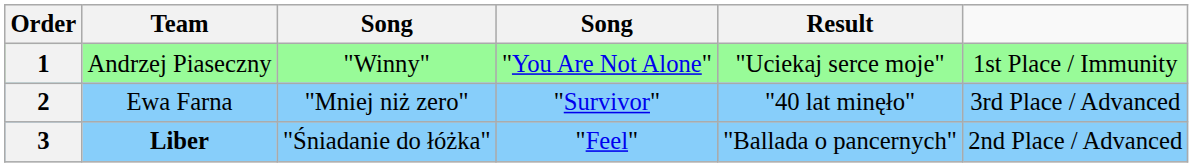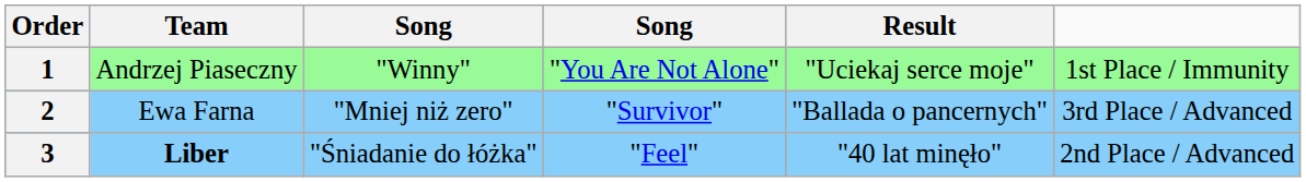 <table class="wikitable plainrowheaders sortable" style="text-align: center; width: auto;">
 <tr>
 <th scope="col">Order</th>
 <th scope="col">Team</th>
 <th scope="col">Song</th>
 <th scope="col">Song</th>
 <th scope="col">Result</th>
 </tr>
 <tr style="background:palegreen">
 <th scope="row">1</th>
 <td>Andrzej Piaseczny</td>
 <td>"Winny"</td>
 <td>"<a href='#'>You Are Not Alone</a>"</td>
 <td>"Uciekaj serce moje"</td>
 <td>1st Place / Immunity</td>
 </tr>
 <tr style="background:lightskyblue">
 <th scope="row">2</th>
 <td>Ewa Farna</td>
 <td>"Mniej niż zero"</td>
 <td>"<a href='#'>Survivor</a>"</td>
-<td>"40 lat minęło"</td>
+<td>"Ballada o pancernych"</td>
 <td>3rd Place / Advanced</td>
 </tr>
 <tr style="background:lightskyblue">
 <th scope="row">3</th>
 <td><strong>Liber</strong></td>
 <td>"Śniadanie do łóżka"</td>
 <td>"<a href='#'>Feel</a>"</td>
-<td>"Ballada o pancernych"</td>
+<td>"40 lat minęło"</td>
 <td>2nd Place / Advanced</td>
 </tr>
 </table>
